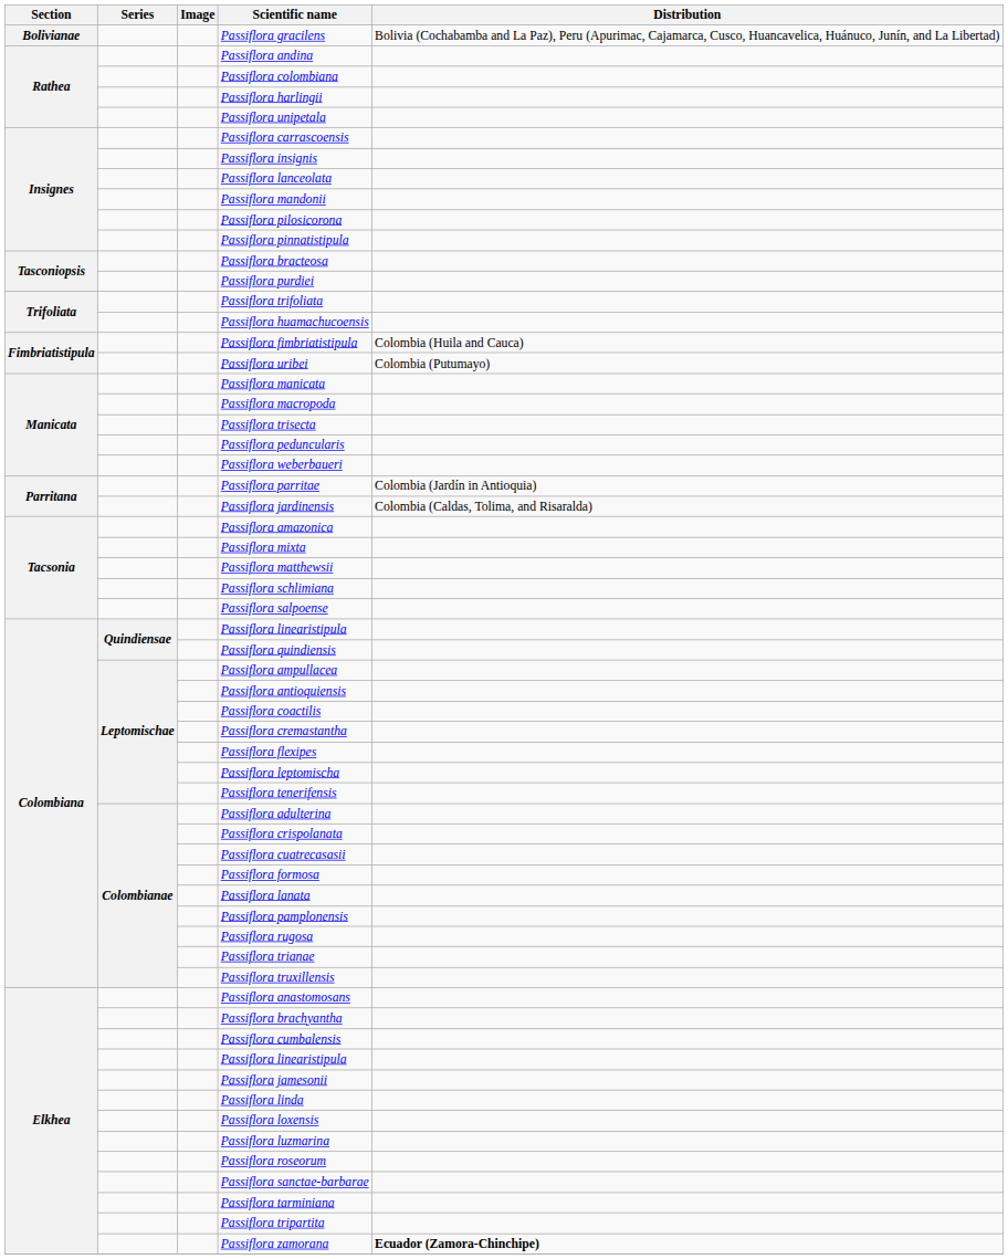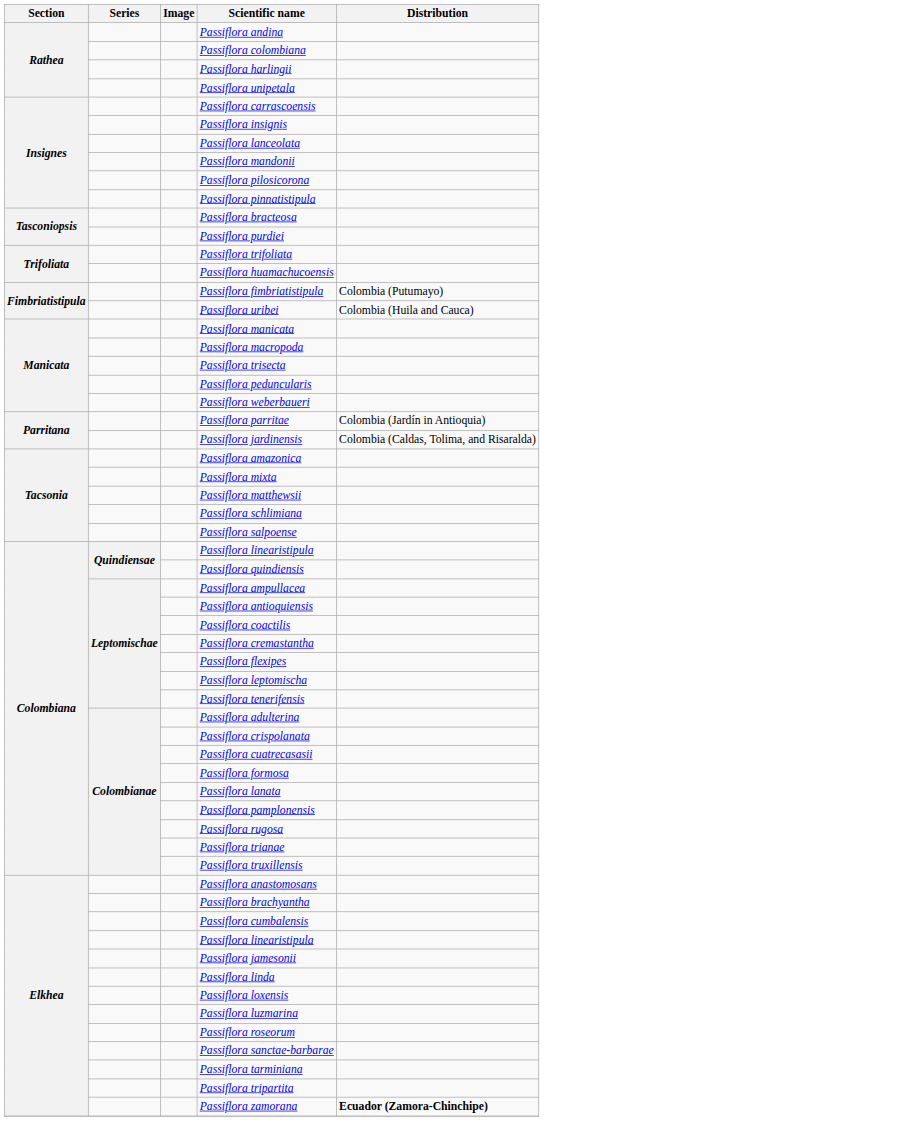 <table class="wikitable collapsible">
 <tr>
 <th>Section</th>
 <th>Series</th>
 <th>Image</th>
 <th>Scientific name</th>
 <th>Distribution</th>
-</tr>
-<tr>
-<th rowspan="1" style="text-align:center;"><em>Bolivianae</em></th>
-<td></td>
-<td></td>
-<td><em><a href='#'>Passiflora gracilens</a></em></td>
-<td>Bolivia (Cochabamba and La Paz), Peru (Apurimac, Cajamarca, Cusco, Huancavelica, Huánuco, Junín, and La Libertad)</td>
 </tr>
 <tr>
 <th rowspan="4" style="text-align:center;"><em>Rathea</em></th>
 <td></td>
 <td></td>
 <td><em><a href='#'>Passiflora andina</a></em></td>
 <td></td>
 </tr>
 <tr>
 <td></td>
 <td></td>
 <td><em><a href='#'>Passiflora colombiana</a></em></td>
 <td></td>
 </tr>
 <tr>
 <td></td>
 <td></td>
 <td><em><a href='#'>Passiflora harlingii</a></em></td>
 <td></td>
 </tr>
 <tr>
 <td></td>
 <td></td>
 <td><em><a href='#'>Passiflora unipetala</a></em></td>
 <td></td>
 </tr>
 <tr>
 <th rowspan="6" style="text-align:center;"><em>Insignes</em></th>
 <td></td>
 <td></td>
 <td><em><a href='#'>Passiflora carrascoensis</a></em></td>
 <td></td>
 </tr>
 <tr>
 <td></td>
 <td></td>
 <td><em><a href='#'>Passiflora insignis</a></em></td>
 <td></td>
 </tr>
 <tr>
 <td></td>
 <td></td>
 <td><em><a href='#'>Passiflora lanceolata</a></em></td>
 <td></td>
 </tr>
 <tr>
 <td></td>
 <td></td>
 <td><em><a href='#'>Passiflora mandonii</a></em></td>
 <td></td>
 </tr>
 <tr>
 <td></td>
 <td></td>
 <td><em><a href='#'>Passiflora pilosicorona</a></em></td>
 <td></td>
 </tr>
 <tr>
 <td></td>
 <td></td>
 <td><em><a href='#'>Passiflora pinnatistipula</a></em></td>
 <td></td>
 </tr>
 <tr>
 <th rowspan="2" style="text-align:center;"><em>Tasconiopsis</em></th>
 <td></td>
 <td></td>
 <td><em><a href='#'>Passiflora bracteosa</a></em></td>
 <td></td>
 </tr>
 <tr>
 <td></td>
 <td></td>
 <td><em><a href='#'>Passiflora purdiei</a></em></td>
 <td></td>
 </tr>
 <tr>
 <th rowspan="2" style="text-align:center;"><em>Trifoliata</em></th>
 <td></td>
 <td></td>
 <td><em><a href='#'>Passiflora trifoliata</a></em></td>
 <td></td>
 </tr>
 <tr>
 <td></td>
 <td></td>
 <td><em><a href='#'>Passiflora huamachucoensis</a></em></td>
 <td></td>
 </tr>
 <tr>
 <th rowspan="2" style="text-align:center;"><em>Fimbriatistipula</em></th>
 <td></td>
 <td></td>
 <td><em><a href='#'>Passiflora fimbriatistipula</a></em></td>
-<td>Colombia (Huila and Cauca)</td>
+<td>Colombia (Putumayo)</td>
 </tr>
 <tr>
 <td></td>
 <td></td>
 <td><em><a href='#'>Passiflora uribei</a></em></td>
-<td>Colombia (Putumayo)</td>
+<td>Colombia (Huila and Cauca)</td>
 </tr>
 <tr>
 <th rowspan="5" style="text-align:center;"><em>Manicata</em></th>
 <td></td>
 <td></td>
 <td><em><a href='#'>Passiflora manicata</a></em></td>
 <td></td>
 </tr>
 <tr>
 <td></td>
 <td></td>
 <td><em><a href='#'>Passiflora macropoda</a></em></td>
 <td></td>
 </tr>
 <tr>
 <td></td>
 <td></td>
 <td><em><a href='#'>Passiflora trisecta</a></em></td>
 <td></td>
 </tr>
 <tr>
 <td></td>
 <td></td>
 <td><em><a href='#'>Passiflora peduncularis</a></em></td>
 <td></td>
 </tr>
 <tr>
 <td></td>
 <td></td>
 <td><em><a href='#'>Passiflora weberbaueri</a></em></td>
 <td></td>
 </tr>
 <tr>
 <th rowspan="2" style="text-align:center;"><em>Parritana</em></th>
 <td></td>
 <td></td>
 <td><em><a href='#'>Passiflora parritae</a></em></td>
 <td>Colombia (Jardín in Antioquia)</td>
 </tr>
 <tr>
 <td></td>
 <td></td>
 <td><em><a href='#'>Passiflora jardinensis</a></em></td>
 <td>Colombia (Caldas, Tolima, and Risaralda)</td>
 </tr>
 <tr>
 <th rowspan="5" style="text-align:center;"><em>Tacsonia</em></th>
 <td></td>
 <td></td>
 <td><em><a href='#'>Passiflora amazonica</a></em></td>
 <td></td>
 </tr>
 <tr>
 <td></td>
 <td></td>
 <td><em><a href='#'>Passiflora mixta</a></em></td>
 <td></td>
 </tr>
 <tr>
 <td></td>
 <td></td>
 <td><em><a href='#'>Passiflora matthewsii</a></em></td>
 <td></td>
 </tr>
 <tr>
 <td></td>
 <td></td>
 <td><em><a href='#'>Passiflora schlimiana</a></em></td>
 <td></td>
 </tr>
 <tr>
 <td></td>
 <td></td>
 <td><em><a href='#'>Passiflora salpoense</a></em></td>
 <td></td>
 </tr>
 <tr>
 <th rowspan="18" style="text-align:center;"><em>Colombiana</em></th>
 <th rowspan="2" style="text-align:center;"><em>Quindiensae</em></th>
 <td></td>
 <td><em><a href='#'>Passiflora linearistipula</a></em></td>
 <td></td>
 </tr>
 <tr>
 <td></td>
 <td><em><a href='#'>Passiflora quindiensis</a></em></td>
 <td></td>
 </tr>
 <tr>
 <th rowspan="7" style="text-align:center;"><em>Leptomischae</em></th>
 <td></td>
 <td><em><a href='#'>Passiflora ampullacea</a></em></td>
 <td></td>
 </tr>
 <tr>
 <td></td>
 <td><em><a href='#'>Passiflora antioquiensis</a></em></td>
 <td></td>
 </tr>
 <tr>
 <td></td>
 <td><em><a href='#'>Passiflora coactilis</a></em></td>
 <td></td>
 </tr>
 <tr>
 <td></td>
 <td><em><a href='#'>Passiflora cremastantha</a></em></td>
 <td></td>
 </tr>
 <tr>
 <td></td>
 <td><em><a href='#'>Passiflora flexipes</a></em></td>
 <td></td>
 </tr>
 <tr>
 <td></td>
 <td><em><a href='#'>Passiflora leptomischa</a></em></td>
 <td></td>
 </tr>
 <tr>
 <td></td>
 <td><em><a href='#'>Passiflora tenerifensis</a></em></td>
 <td></td>
 </tr>
 <tr>
 <th rowspan="9" style="text-align:center;"><em>Colombianae</em></th>
 <td></td>
 <td><em><a href='#'>Passiflora adulterina</a></em></td>
 <td></td>
 </tr>
 <tr>
 <td></td>
 <td><em><a href='#'>Passiflora crispolanata</a></em></td>
 <td></td>
 </tr>
 <tr>
 <td></td>
 <td><em><a href='#'>Passiflora cuatrecasasii</a></em></td>
 <td></td>
 </tr>
 <tr>
 <td></td>
 <td><em><a href='#'>Passiflora formosa</a></em></td>
 <td></td>
 </tr>
 <tr>
 <td></td>
 <td><em><a href='#'>Passiflora lanata</a></em></td>
 <td></td>
 </tr>
 <tr>
 <td></td>
 <td><em><a href='#'>Passiflora pamplonensis</a></em></td>
 <td></td>
 </tr>
 <tr>
 <td></td>
 <td><em><a href='#'>Passiflora rugosa</a></em></td>
 <td></td>
 </tr>
 <tr>
 <td></td>
 <td><em><a href='#'>Passiflora trianae</a></em></td>
 <td></td>
 </tr>
 <tr>
 <td></td>
 <td><em><a href='#'>Passiflora truxillensis</a></em></td>
 <td></td>
 </tr>
 <tr>
 <th rowspan="13" style="text-align:center;"><em>Elkhea</em></th>
 <td></td>
 <td></td>
 <td><em><a href='#'>Passiflora anastomosans</a></em></td>
 <td></td>
 </tr>
 <tr>
 <td></td>
 <td></td>
 <td><em><a href='#'>Passiflora brachyantha</a></em></td>
 <td></td>
 </tr>
 <tr>
 <td></td>
 <td></td>
 <td><em><a href='#'>Passiflora cumbalensis</a></em></td>
 <td></td>
 </tr>
 <tr>
 <td></td>
 <td></td>
 <td><em><a href='#'>Passiflora linearistipula</a></em></td>
 <td></td>
 </tr>
 <tr>
 <td></td>
 <td></td>
 <td><em><a href='#'>Passiflora jamesonii</a></em></td>
 <td></td>
 </tr>
 <tr>
 <td></td>
 <td></td>
 <td><em><a href='#'>Passiflora linda</a></em></td>
 <td></td>
 </tr>
 <tr>
 <td></td>
 <td></td>
 <td><em><a href='#'>Passiflora loxensis</a></em></td>
 <td></td>
 </tr>
 <tr>
 <td></td>
 <td></td>
 <td><em><a href='#'>Passiflora luzmarina</a></em></td>
 <td></td>
 </tr>
 <tr>
 <td></td>
 <td></td>
 <td><em><a href='#'>Passiflora roseorum</a></em></td>
 <td></td>
 </tr>
 <tr>
 <td></td>
 <td></td>
 <td><em><a href='#'>Passiflora sanctae-barbarae</a></em></td>
 <td></td>
 </tr>
 <tr>
 <td></td>
 <td></td>
 <td><em><a href='#'>Passiflora tarminiana</a></em></td>
 <td></td>
 </tr>
 <tr>
 <td></td>
 <td></td>
 <td><em><a href='#'>Passiflora tripartita</a></em></td>
 <td></td>
 </tr>
 <tr>
 <td></td>
 <td></td>
 <td><em><a href='#'>Passiflora zamorana</a></em></td>
 <td><strong>Ecuador (Zamora-Chinchipe)</strong></td>
 </tr>
 <tr>
 </tr>
 </table>
